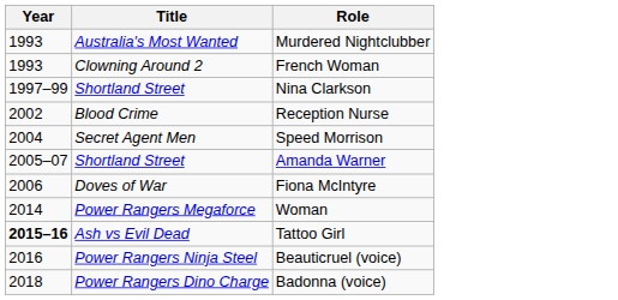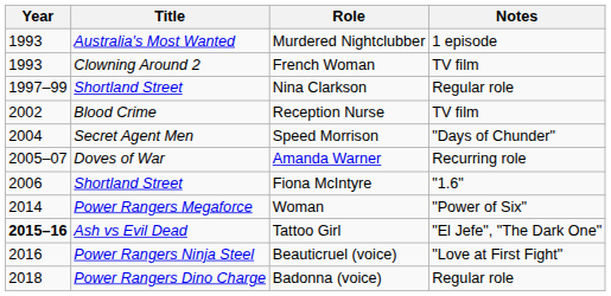 <table class="wikitable sortable">
 <tr>
 <th>Year</th>
 <th>Title</th>
 <th>Role</th>
+<th class="unsortable">Notes</th>
 </tr>
 <tr>
 <td>1993</td>
 <td><em><a href='#'>Australia's Most Wanted</a></em></td>
 <td>Murdered Nightclubber</td>
+<td>1 episode</td>
 </tr>
 <tr>
 <td>1993</td>
 <td><em>Clowning Around 2</em></td>
 <td>French Woman</td>
+<td>TV film</td>
 </tr>
 <tr>
 <td>1997–99</td>
 <td><em><a href='#'>Shortland Street</a></em></td>
 <td>Nina Clarkson</td>
+<td>Regular role</td>
 </tr>
 <tr>
 <td>2002</td>
 <td><em>Blood Crime</em></td>
 <td>Reception Nurse</td>
+<td>TV film</td>
 </tr>
 <tr>
 <td>2004</td>
 <td><em>Secret Agent Men</em></td>
 <td>Speed Morrison</td>
+<td>"Days of Chunder"</td>
 </tr>
 <tr>
 <td>2005–07</td>
-<td><em><a href='#'>Shortland Street</a></em></td>
+<td><em>Doves of War</em></td>
 <td><a href='#'>Amanda Warner</a></td>
+<td>Recurring role</td>
 </tr>
 <tr>
 <td>2006</td>
-<td><em>Doves of War</em></td>
+<td><em><a href='#'>Shortland Street</a></em></td>
 <td>Fiona McIntyre</td>
+<td>"1.6"</td>
 </tr>
 <tr>
 <td>2014</td>
 <td><em><a href='#'>Power Rangers Megaforce</a></em></td>
 <td>Woman</td>
+<td>"Power of Six"</td>
 </tr>
 <tr>
 <td><strong>2015–16</strong></td>
 <td><em><a href='#'>Ash vs Evil Dead</a></em></td>
 <td>Tattoo Girl</td>
+<td>"El Jefe", "The Dark One"</td>
 </tr>
 <tr>
 <td>2016</td>
 <td><em><a href='#'>Power Rangers Ninja Steel</a></em></td>
 <td>Beauticruel (voice)</td>
+<td>"Love at First Fight"</td>
 </tr>
 <tr>
 <td>2018</td>
 <td><em><a href='#'>Power Rangers Dino Charge</a></em></td>
 <td>Badonna (voice)</td>
+<td>Regular role</td>
 </tr>
 </table>
